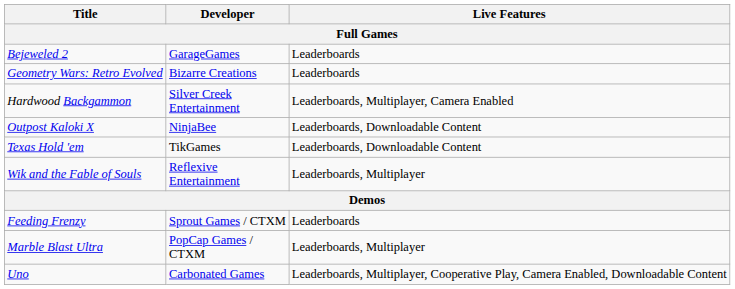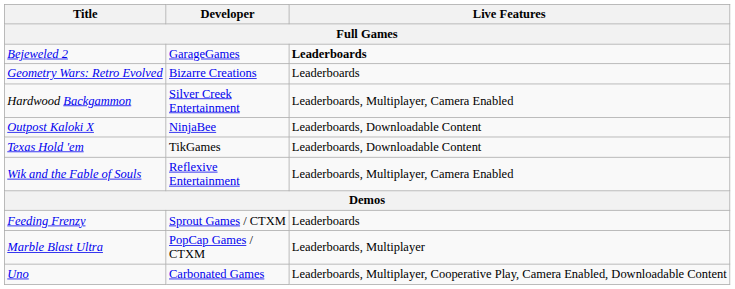 <table class="wikitable">
 <tr>
 <th width="200">Title</th>
 <th width="150">Developer</th>
 <th>Live Features</th>
 </tr>
 <tr>
 <th colspan="4">Full Games</th>
 </tr>
 <tr>
 <td><em><a href='#'>Bejeweled 2</a></em></td>
 <td><a href='#'>GarageGames</a></td>
-<td>Leaderboards</td>
+<td><strong>Leaderboards</strong></td>
 </tr>
 <tr>
 <td><em><a href='#'>Geometry Wars: Retro Evolved</a></em></td>
 <td><a href='#'>Bizarre Creations</a></td>
 <td>Leaderboards</td>
 </tr>
 <tr>
 <td><em>Hardwood <a href='#'>Backgammon</a></em></td>
 <td><a href='#'>Silver Creek Entertainment</a></td>
 <td>Leaderboards, Multiplayer, Camera Enabled</td>
 </tr>
 <tr>
 <td><em><a href='#'>Outpost Kaloki X</a></em></td>
 <td><a href='#'>NinjaBee</a></td>
 <td>Leaderboards, Downloadable Content</td>
 </tr>
 <tr>
 <td><em><a href='#'>Texas Hold 'em</a></em></td>
 <td>TikGames</td>
 <td>Leaderboards, Downloadable Content</td>
 </tr>
 <tr>
 <td><em><a href='#'>Wik and the Fable of Souls</a></em></td>
 <td><a href='#'>Reflexive Entertainment</a></td>
-<td>Leaderboards, Multiplayer</td>
+<td>Leaderboards, Multiplayer, Camera Enabled</td>
 </tr>
 <tr>
 <th colspan="4">Demos</th>
 </tr>
 <tr>
 <td><em><a href='#'>Feeding Frenzy</a></em></td>
 <td><a href='#'>Sprout Games</a> / CTXM</td>
 <td>Leaderboards</td>
 </tr>
 <tr>
 <td><em><a href='#'>Marble Blast Ultra</a></em></td>
 <td><a href='#'>PopCap Games</a> / CTXM</td>
 <td>Leaderboards, Multiplayer</td>
 </tr>
 <tr>
 <td><em><a href='#'>Uno</a></em></td>
 <td><a href='#'>Carbonated Games</a></td>
 <td>Leaderboards, Multiplayer, Cooperative Play, Camera Enabled, Downloadable Content</td>
 </tr>
 </table>
